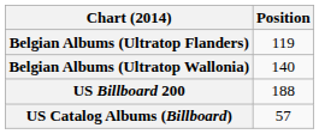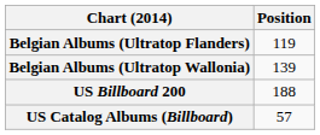 <table class="wikitable sortable plainrowheaders" style="text-align:center">
 <tr>
 <th scope="col">Chart (2014)</th>
 <th scope="col">Position</th>
 </tr>
 <tr>
 <th scope="row">Belgian Albums (Ultratop Flanders)</th>
 <td>119</td>
 </tr>
 <tr>
 <th scope="row">Belgian Albums (Ultratop Wallonia)</th>
-<td>140</td>
+<td>139</td>
 </tr>
 <tr>
 <th scope="row">US <em>Billboard</em> 200</th>
 <td>188</td>
 </tr>
 <tr>
 <th scope="row">US Catalog Albums (<em>Billboard</em>)</th>
 <td>57</td>
 </tr>
 </table>
